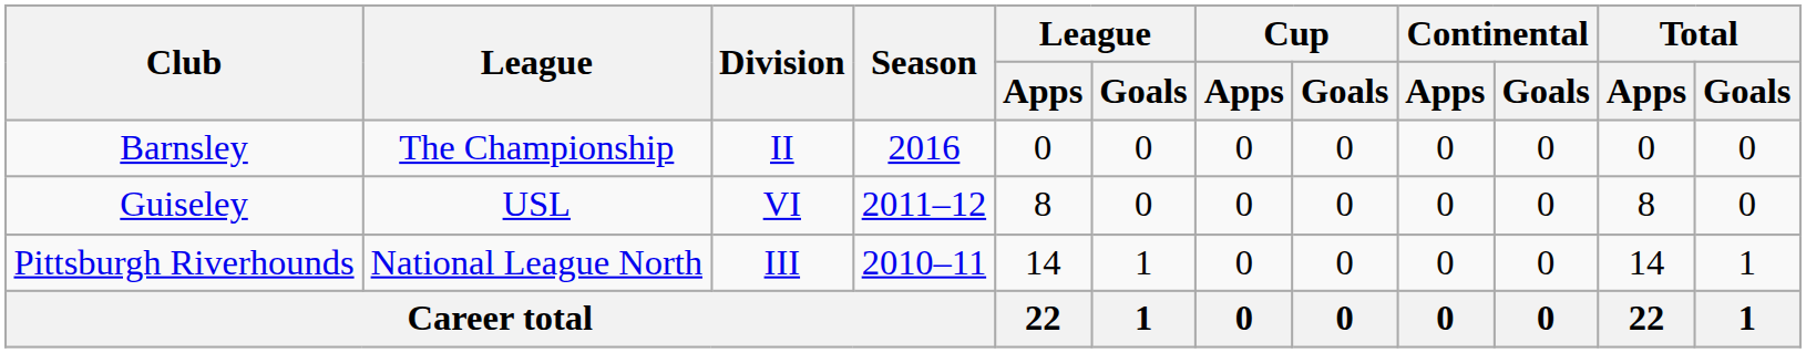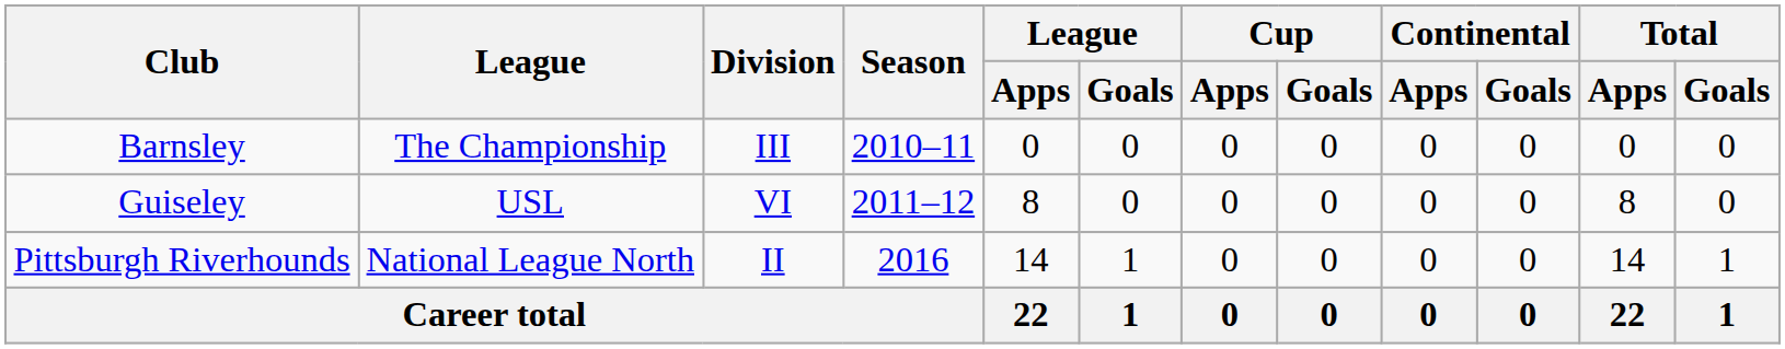 <table class="wikitable" style="text-align:center">
 <tr>
 <th rowspan="2">Club</th>
 <th rowspan="2">League</th>
 <th rowspan="2">Division</th>
 <th rowspan="2">Season</th>
 <th colspan="2">League</th>
 <th colspan="2">Cup</th>
 <th colspan="2">Continental</th>
 <th colspan="2">Total</th>
 </tr>
 <tr>
 <th>Apps</th>
 <th>Goals</th>
 <th>Apps</th>
 <th>Goals</th>
 <th>Apps</th>
 <th>Goals</th>
 <th>Apps</th>
 <th>Goals</th>
 </tr>
 <tr>
 <td><a href='#'>Barnsley</a></td>
 <td><a href='#'>The Championship</a></td>
-<td><a href='#'>II</a></td>
-<td><a href='#'>2016</a></td>
+<td><a href='#'>III</a></td>
+<td><a href='#'>2010–11</a></td>
 <td>0</td>
 <td>0</td>
 <td>0</td>
 <td>0</td>
 <td>0</td>
 <td>0</td>
 <td>0</td>
 <td>0</td>
 </tr>
 <tr>
 <td><a href='#'>Guiseley</a></td>
 <td><a href='#'>USL</a></td>
 <td><a href='#'>VI</a></td>
 <td><a href='#'>2011–12</a></td>
 <td>8</td>
 <td>0</td>
 <td>0</td>
 <td>0</td>
 <td>0</td>
 <td>0</td>
 <td>8</td>
 <td>0</td>
 </tr>
 <tr>
 <td><a href='#'>Pittsburgh Riverhounds</a></td>
 <td><a href='#'>National League North</a></td>
-<td><a href='#'>III</a></td>
-<td><a href='#'>2010–11</a></td>
+<td><a href='#'>II</a></td>
+<td><a href='#'>2016</a></td>
 <td>14</td>
 <td>1</td>
 <td>0</td>
 <td>0</td>
 <td>0</td>
 <td>0</td>
 <td>14</td>
 <td>1</td>
 </tr>
 <tr>
 <th colspan="4">Career total</th>
 <th>22</th>
 <th>1</th>
 <th>0</th>
 <th>0</th>
 <th>0</th>
 <th>0</th>
 <th>22</th>
 <th>1</th>
 </tr>
 </table>
